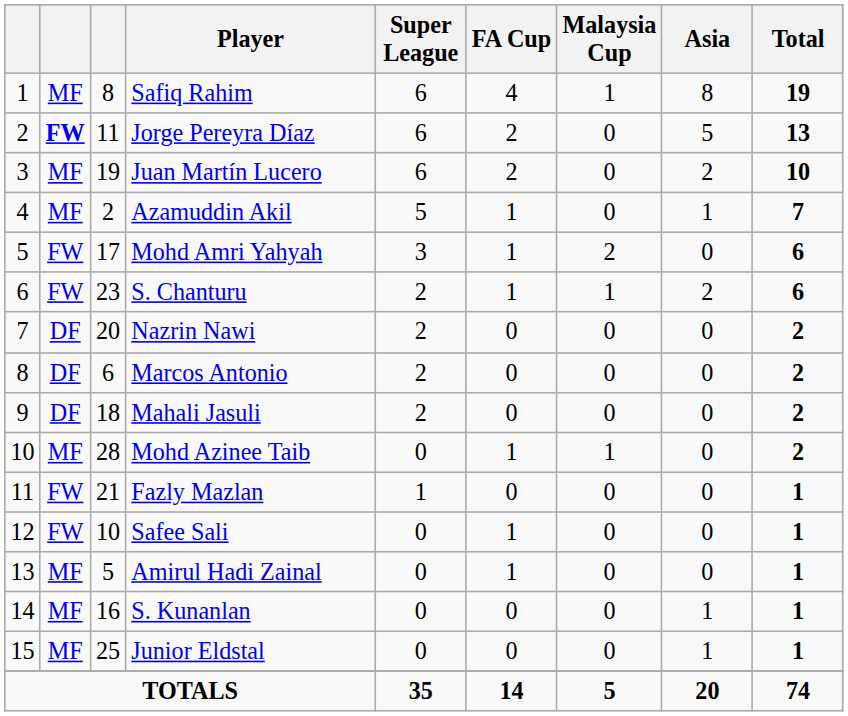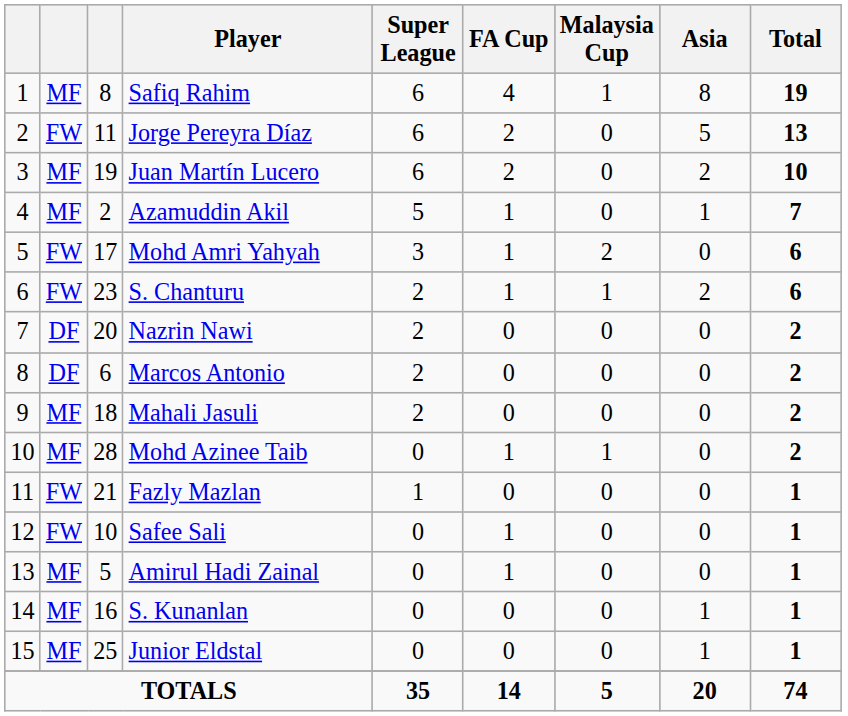 <table class="wikitable sortable" style="font-size: 95%; text-align: center;">
 <tr>
 <th width=10></th>
 <th width=10></th>
 <th width=10></th>
 <th width=150>Player</th>
 <th width=50>Super League</th>
 <th width=50>FA Cup</th>
 <th width=50>Malaysia Cup</th>
 <th width=50>Asia</th>
 <th width=50>Total</th>
 </tr>
 <tr>
 <td>1</td>
 <td><a href='#'>MF</a></td>
 <td>8</td>
 <td align=left> <a href='#'>Safiq Rahim</a></td>
 <td>6</td>
 <td>4</td>
 <td>1</td>
 <td>8</td>
 <td><strong>19</strong></td>
 </tr>
 <tr>
 <td>2</td>
-<td><strong><a href='#'>FW</a></strong></td>
+<td><a href='#'>FW</a></td>
 <td>11</td>
 <td align=left> <a href='#'>Jorge Pereyra Díaz</a></td>
 <td>6</td>
 <td>2</td>
 <td>0</td>
 <td>5</td>
 <td><strong>13</strong></td>
 </tr>
 <tr>
 <td>3</td>
 <td><a href='#'>MF</a></td>
 <td>19</td>
 <td align=left> <a href='#'>Juan Martín Lucero</a></td>
 <td>6</td>
 <td>2</td>
 <td>0</td>
 <td>2</td>
 <td><strong>10</strong></td>
 </tr>
 <tr>
 <td>4</td>
 <td><a href='#'>MF</a></td>
 <td>2</td>
 <td align=left> <a href='#'>Azamuddin Akil</a></td>
 <td>5</td>
 <td>1</td>
 <td>0</td>
 <td>1</td>
 <td><strong>7</strong></td>
 </tr>
 <tr>
 <td>5</td>
 <td><a href='#'>FW</a></td>
 <td>17</td>
 <td align=left> <a href='#'>Mohd Amri Yahyah</a></td>
 <td>3</td>
 <td>1</td>
 <td>2</td>
 <td>0</td>
 <td><strong>6</strong></td>
 </tr>
 <tr>
 <td>6</td>
 <td><a href='#'>FW</a></td>
 <td>23</td>
 <td align=left> <a href='#'>S. Chanturu</a></td>
 <td>2</td>
 <td>1</td>
 <td>1</td>
 <td>2</td>
 <td><strong>6</strong></td>
 </tr>
 <tr>
 <td>7</td>
 <td><a href='#'>DF</a></td>
 <td>20</td>
 <td align=left> <a href='#'>Nazrin Nawi</a></td>
 <td>2</td>
 <td>0</td>
 <td>0</td>
 <td>0</td>
 <td><strong>2</strong></td>
 </tr>
 <tr>
 <td>8</td>
 <td><a href='#'>DF</a></td>
 <td>6</td>
 <td align=left> <a href='#'>Marcos Antonio</a></td>
 <td>2</td>
 <td>0</td>
 <td>0</td>
 <td>0</td>
 <td><strong>2</strong></td>
 </tr>
 <tr>
 <td>9</td>
-<td><a href='#'>DF</a></td>
+<td><a href='#'>MF</a></td>
 <td>18</td>
 <td align=left> <a href='#'>Mahali Jasuli</a></td>
 <td>2</td>
 <td>0</td>
 <td>0</td>
 <td>0</td>
 <td><strong>2</strong></td>
 </tr>
 <tr>
 <td>10</td>
 <td><a href='#'>MF</a></td>
 <td>28</td>
 <td align=left> <a href='#'>Mohd Azinee Taib</a></td>
 <td>0</td>
 <td>1</td>
 <td>1</td>
 <td>0</td>
 <td><strong>2</strong></td>
 </tr>
 <tr>
 <td>11</td>
 <td><a href='#'>FW</a></td>
 <td>21</td>
 <td align=left> <a href='#'>Fazly Mazlan</a></td>
 <td>1</td>
 <td>0</td>
 <td>0</td>
 <td>0</td>
 <td><strong>1</strong></td>
 </tr>
 <tr>
 <td>12</td>
 <td><a href='#'>FW</a></td>
 <td>10</td>
 <td align=left> <a href='#'>Safee Sali</a></td>
 <td>0</td>
 <td>1</td>
 <td>0</td>
 <td>0</td>
 <td><strong>1</strong></td>
 </tr>
 <tr>
 <td>13</td>
 <td><a href='#'>MF</a></td>
 <td>5</td>
 <td align=left> <a href='#'>Amirul Hadi Zainal</a></td>
 <td>0</td>
 <td>1</td>
 <td>0</td>
 <td>0</td>
 <td><strong>1</strong></td>
 </tr>
 <tr>
 <td>14</td>
 <td><a href='#'>MF</a></td>
 <td>16</td>
 <td align=left> <a href='#'>S. Kunanlan</a></td>
 <td>0</td>
 <td>0</td>
 <td>0</td>
 <td>1</td>
 <td><strong>1</strong></td>
 </tr>
 <tr>
 <td>15</td>
 <td><a href='#'>MF</a></td>
 <td>25</td>
 <td align=left> <a href='#'>Junior Eldstal</a></td>
 <td>0</td>
 <td>0</td>
 <td>0</td>
 <td>1</td>
 <td><strong>1</strong></td>
 </tr>
 <tr>
 </tr>
 <tr class="sortbottom">
 <td colspan=4><strong>TOTALS</strong></td>
 <td><strong>35</strong></td>
 <td><strong>14</strong></td>
 <td><strong>5</strong></td>
 <td><strong>20</strong></td>
 <td><strong>74</strong></td>
 </tr>
 </table>
